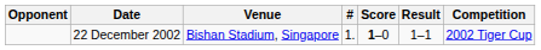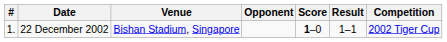 <table class="wikitable">
 <tr>
-<th>Opponent</th>
+<th>#</th>
 <th>Date</th>
 <th>Venue</th>
-<th>#</th>
+<th>Opponent</th>
 <th>Score</th>
 <th>Result</th>
 <th>Competition</th>
 </tr>
 <tr>
-<td></td>
+<td>1.</td>
 <td>22 December 2002</td>
 <td><a href='#'>Bishan Stadium</a>, <a href='#'>Singapore</a></td>
-<td>1.</td>
+<td></td>
 <td align="center"><strong>1</strong>–0</td>
 <td align="center">1–1</td>
 <td><a href='#'>2002 Tiger Cup</a></td>
 </tr>
 </table>
